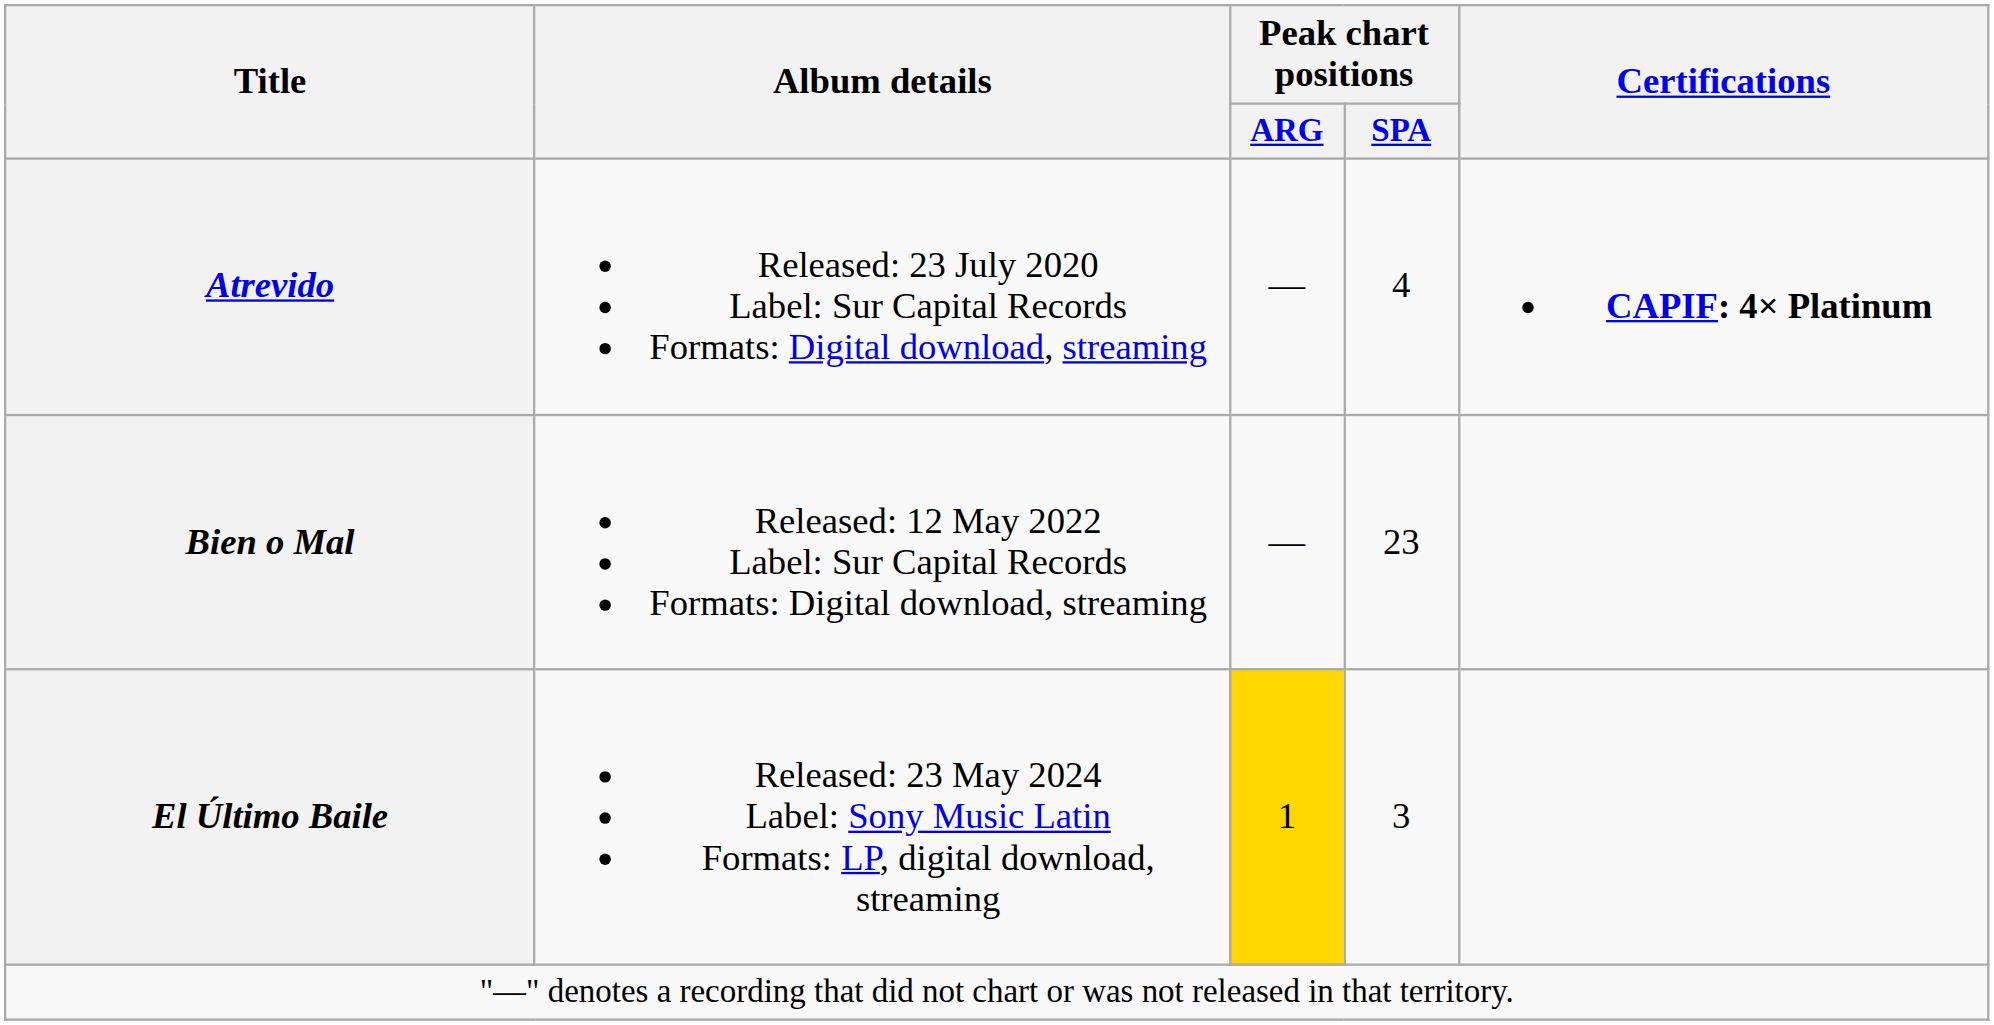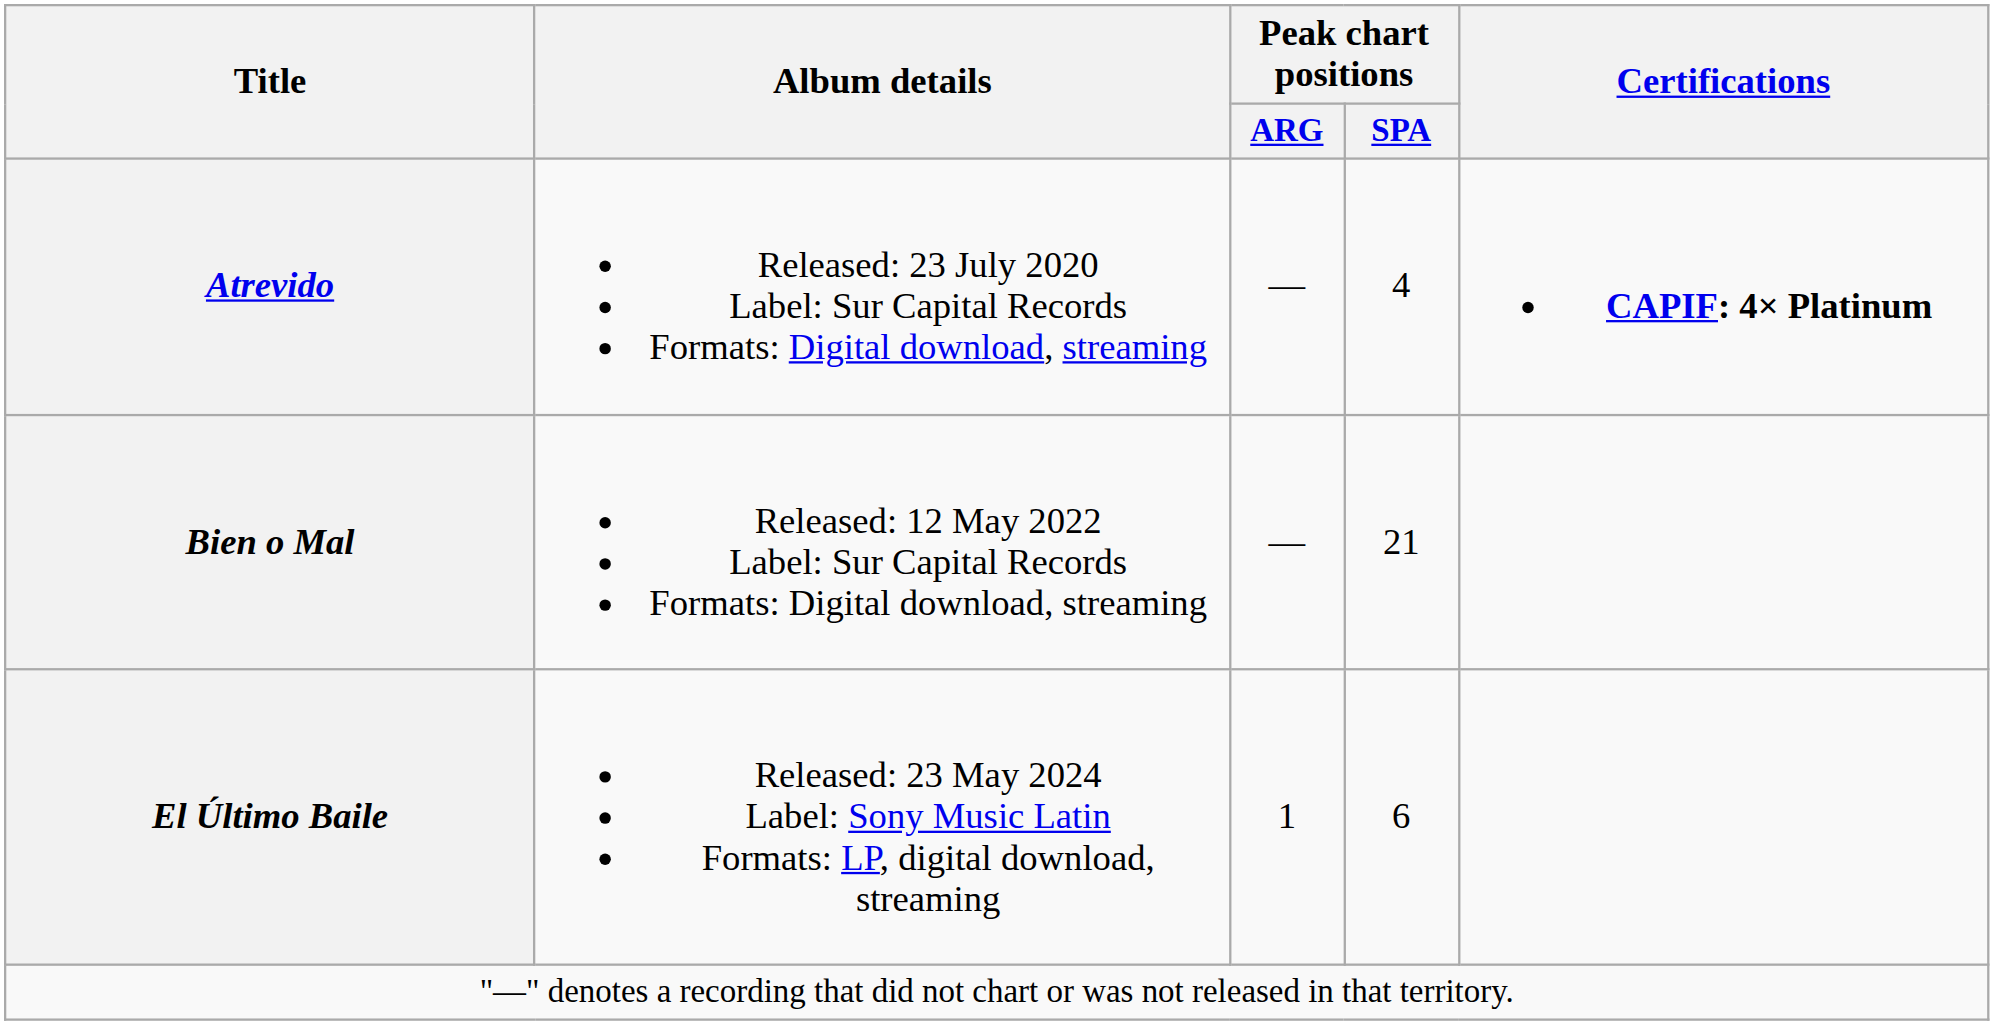 <table class="wikitable plainrowheaders" style="text-align:center;">
 <tr>
 <th scope="col" rowspan="2" style="width:14em;">Title</th>
 <th scope="col" rowspan="2" style="width:18.5em;">Album details</th>
 <th scope="col" colspan="2">Peak chart positions</th>
 <th scope="col" rowspan="2" style="width:14em;"><a href='#'>Certifications</a></th>
 </tr>
 <tr>
 <th scope="col" style="width:3em;font-size:90%;"><a href='#'>ARG</a><br></th>
 <th scope="col" style="width:3em;font-size:90%;"><a href='#'>SPA</a><br></th>
 </tr>
 <tr>
 <th scope="row"><em><a href='#'>Atrevido</a></em></th>
 <td><br><ul><li>Released: 23 July 2020</li><li>Label: Sur Capital Records</li><li>Formats: <a href='#'>Digital download</a>, <a href='#'>streaming</a></li></ul></td>
 <td>—</td>
 <td>4</td>
 <td><strong><br><ul><li><a href='#'>CAPIF</a>: 4× Platinum</li></ul></strong></td>
 </tr>
 <tr>
 <th scope="row"><em>Bien o Mal</em></th>
 <td><br><ul><li>Released: 12 May 2022</li><li>Label: Sur Capital Records</li><li>Formats: Digital download, streaming</li></ul></td>
 <td>—</td>
-<td>23</td>
+<td>21</td>
 <td></td>
 </tr>
 <tr>
 <th scope="row"><em>El Último Baile</em></th>
 <td><br><ul><li>Released: 23 May 2024</li><li>Label: <a href='#'>Sony Music Latin</a></li><li>Formats: <a href='#'>LP</a>, digital download, streaming</li></ul></td>
-<td style="background: gold;">1</td>
-<td>3</td>
+<td>1</td>
+<td>6</td>
 <td></td>
 </tr>
 <tr>
 <td colspan="5" style="font-size:90%">"—" denotes a recording that did not chart or was not released in that territory.</td>
 </tr>
 </table>
